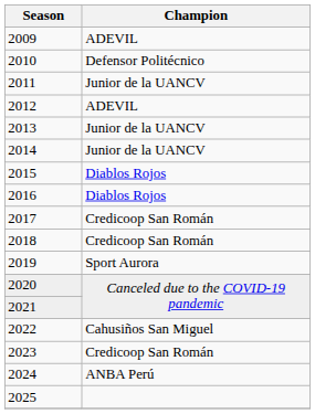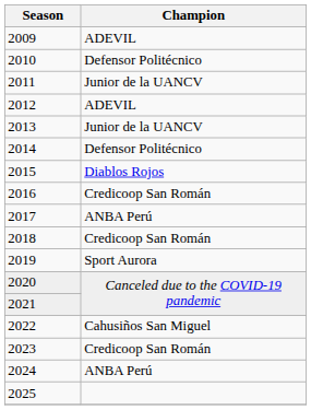 <table class="wikitable sortable">
 <tr>
 <th width=80px>Season</th>
 <th width=250px>Champion</th>
 </tr>
 <tr>
 <td>2009</td>
 <td>ADEVIL</td>
 </tr>
 <tr>
 <td>2010</td>
 <td>Defensor Politécnico</td>
 </tr>
 <tr>
 <td>2011</td>
 <td>Junior de la UANCV</td>
 </tr>
 <tr>
 <td>2012</td>
 <td>ADEVIL</td>
 </tr>
 <tr>
 <td>2013</td>
 <td>Junior de la UANCV</td>
 </tr>
 <tr>
 <td>2014</td>
-<td>Junior de la UANCV</td>
+<td>Defensor Politécnico</td>
 </tr>
 <tr>
 <td>2015</td>
 <td><a href='#'>Diablos Rojos</a></td>
 </tr>
 <tr>
 <td>2016</td>
-<td><a href='#'>Diablos Rojos</a></td>
+<td>Credicoop San Román</td>
 </tr>
 <tr>
 <td>2017</td>
-<td>Credicoop San Román</td>
+<td>ANBA Perú</td>
 </tr>
 <tr>
 <td>2018</td>
 <td>Credicoop San Román</td>
 </tr>
 <tr>
 <td>2019</td>
 <td>Sport Aurora</td>
 </tr>
 <tr bgcolor=#efefef>
 <td>2020</td>
 <td rowspan=2 colspan="1" align=center><em>Canceled due to the <a href='#'>COVID-19 pandemic</a></em></td>
 </tr>
 <tr bgcolor=#efefef>
 <td>2021</td>
 </tr>
 <tr>
 <td>2022</td>
 <td>Cahusiños San Miguel</td>
 </tr>
 <tr>
 <td>2023</td>
 <td>Credicoop San Román</td>
 </tr>
 <tr>
 <td>2024</td>
 <td>ANBA Perú</td>
 </tr>
 <tr>
 <td>2025</td>
 <td></td>
 </tr>
 <tr>
 </tr>
 </table>
